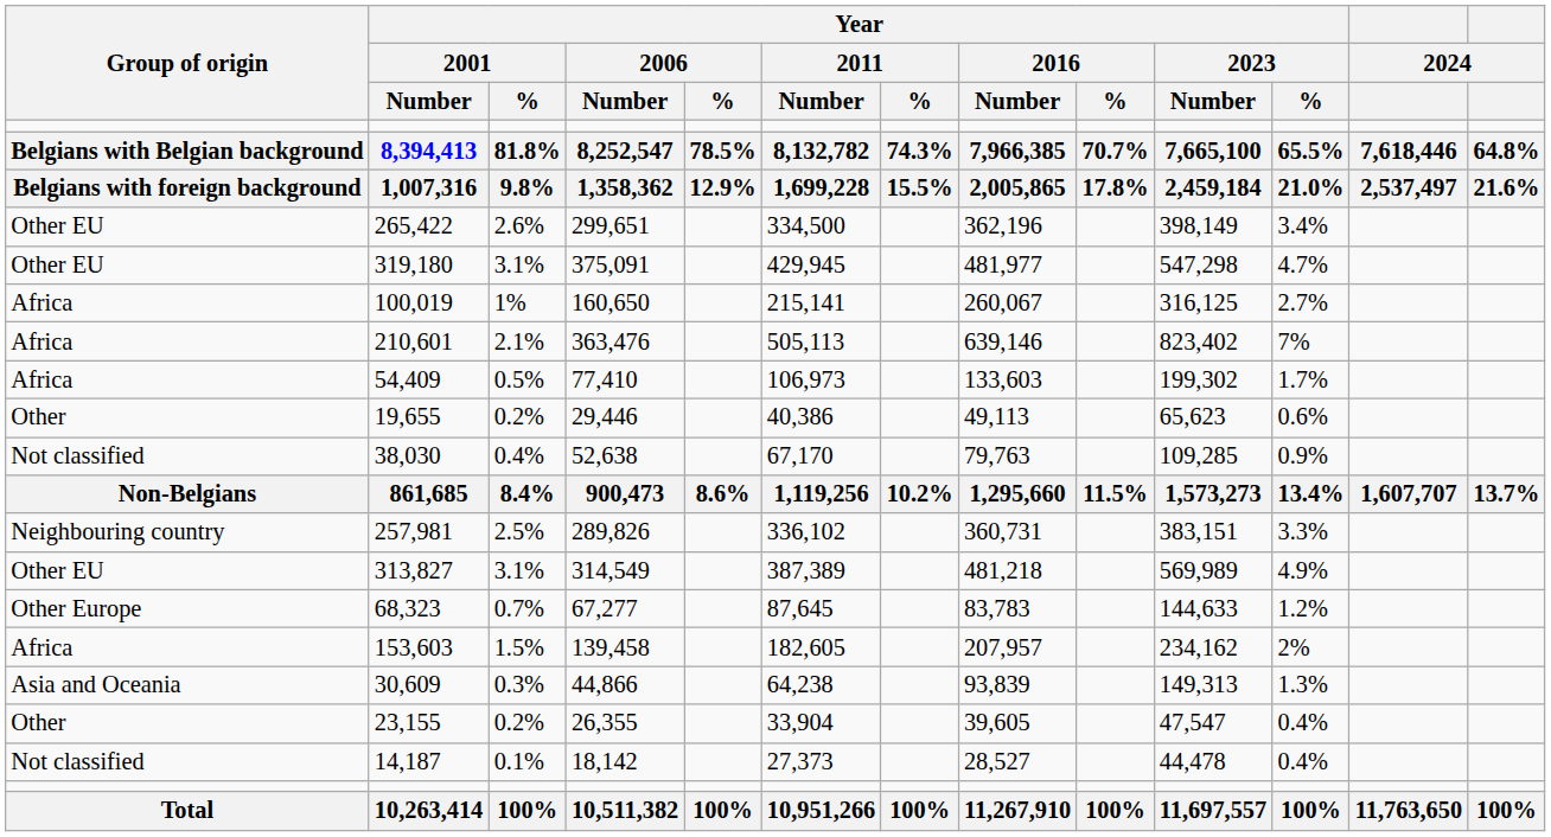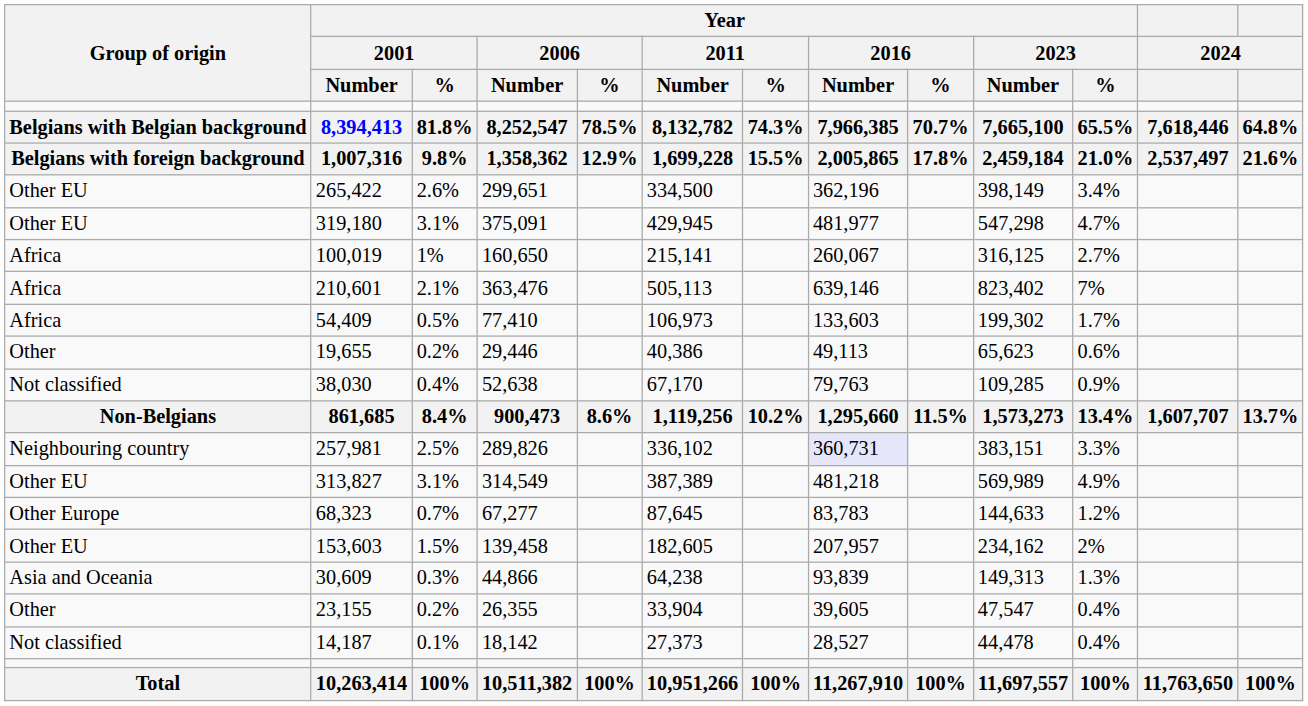 <table class="wikitable sortable mw-collapsible">
 <tr>
 <th rowspan="3">Group of origin</th>
 <th colspan="10">Year</th>
 <th></th>
 <th></th>
 </tr>
 <tr>
 <th colspan="2">2001</th>
 <th colspan="2">2006</th>
 <th colspan="2">2011</th>
 <th colspan="2">2016</th>
 <th colspan="2">2023</th>
 <th colspan="2">2024</th>
 </tr>
 <tr>
 <th>Number</th>
 <th>%</th>
 <th>Number</th>
 <th>%</th>
 <th>Number</th>
 <th>%</th>
 <th>Number</th>
 <th>%</th>
 <th>Number</th>
 <th>%</th>
 <th></th>
 <th></th>
 </tr>
 <tr>
 <td></td>
 <td></td>
 <td></td>
 <td></td>
 <td></td>
 <td></td>
 <td></td>
 <td></td>
 <td></td>
 <td></td>
 <td></td>
 <td></td>
 <td></td>
 </tr>
 <tr>
 <th>Belgians with Belgian background</th>
 <th style="color: blue">8,394,413</th>
 <th>81.8%</th>
 <th>8,252,547</th>
 <th>78.5%</th>
 <th>8,132,782</th>
 <th>74.3%</th>
 <th>7,966,385</th>
 <th>70.7%</th>
 <th>7,665,100</th>
 <th>65.5%</th>
 <th>7,618,446</th>
 <th>64.8%</th>
 </tr>
 <tr>
 <th>Belgians with foreign background</th>
 <th>1,007,316</th>
 <th>9.8%</th>
 <th>1,358,362</th>
 <th>12.9%</th>
 <th>1,699,228</th>
 <th>15.5%</th>
 <th>2,005,865</th>
 <th>17.8%</th>
 <th>2,459,184</th>
 <th>21.0%</th>
 <th>2,537,497</th>
 <th><strong>21.6%</strong></th>
 </tr>
 <tr>
 <td>Other EU</td>
 <td>265,422</td>
 <td>2.6%</td>
 <td>299,651</td>
 <td></td>
 <td>334,500</td>
 <td></td>
 <td>362,196</td>
 <td></td>
 <td>398,149</td>
 <td>3.4%</td>
 <td></td>
 <td></td>
 </tr>
 <tr>
 <td>Other EU</td>
 <td>319,180</td>
 <td>3.1%</td>
 <td>375,091</td>
 <td></td>
 <td>429,945</td>
 <td></td>
 <td>481,977</td>
 <td></td>
 <td>547,298</td>
 <td>4.7%</td>
 <td></td>
 <td></td>
 </tr>
 <tr>
 <td>Africa</td>
 <td>100,019</td>
 <td>1%</td>
 <td>160,650</td>
 <td></td>
 <td>215,141</td>
 <td></td>
 <td>260,067</td>
 <td></td>
 <td>316,125</td>
 <td>2.7%</td>
 <td></td>
 <td></td>
 </tr>
 <tr>
 <td>Africa</td>
 <td>210,601</td>
 <td>2.1%</td>
 <td>363,476</td>
 <td></td>
 <td>505,113</td>
 <td></td>
 <td>639,146</td>
 <td></td>
 <td>823,402</td>
 <td>7%</td>
 <td></td>
 <td></td>
 </tr>
 <tr>
 <td>Africa</td>
 <td>54,409</td>
 <td>0.5%</td>
 <td>77,410</td>
 <td></td>
 <td>106,973</td>
 <td></td>
 <td>133,603</td>
 <td></td>
 <td>199,302</td>
 <td>1.7%</td>
 <td></td>
 <td></td>
 </tr>
 <tr>
 <td>Other</td>
 <td>19,655</td>
 <td>0.2%</td>
 <td>29,446</td>
 <td></td>
 <td>40,386</td>
 <td></td>
 <td>49,113</td>
 <td></td>
 <td>65,623</td>
 <td>0.6%</td>
 <td></td>
 <td></td>
 </tr>
 <tr>
 <td>Not classified</td>
 <td>38,030</td>
 <td>0.4%</td>
 <td>52,638</td>
 <td></td>
 <td>67,170</td>
 <td></td>
 <td>79,763</td>
 <td></td>
 <td>109,285</td>
 <td>0.9%</td>
 <td></td>
 <td></td>
 </tr>
 <tr>
 <th>Non-Belgians</th>
 <th>861,685</th>
 <th>8.4%</th>
 <th>900,473</th>
 <th>8.6%</th>
 <th>1,119,256</th>
 <th>10.2%</th>
 <th>1,295,660</th>
 <th>11.5%</th>
 <th>1,573,273</th>
 <th>13.4%</th>
 <th>1,607,707</th>
 <th><strong>13.7%</strong></th>
 </tr>
 <tr>
 <td>Neighbouring country</td>
 <td>257,981</td>
 <td>2.5%</td>
 <td>289,826</td>
 <td></td>
 <td>336,102</td>
 <td></td>
-<td>360,731</td>
+<td style="background: lavender;">360,731</td>
 <td></td>
 <td>383,151</td>
 <td>3.3%</td>
 <td></td>
 <td></td>
 </tr>
 <tr>
 <td>Other EU</td>
 <td>313,827</td>
 <td>3.1%</td>
 <td>314,549</td>
 <td></td>
 <td>387,389</td>
 <td></td>
 <td>481,218</td>
 <td></td>
 <td>569,989</td>
 <td>4.9%</td>
 <td></td>
 <td></td>
 </tr>
 <tr>
 <td>Other Europe</td>
 <td>68,323</td>
 <td>0.7%</td>
 <td>67,277</td>
 <td></td>
 <td>87,645</td>
 <td></td>
 <td>83,783</td>
 <td></td>
 <td>144,633</td>
 <td>1.2%</td>
 <td></td>
 <td></td>
 </tr>
 <tr>
-<td>Africa</td>
+<td>Other EU</td>
 <td>153,603</td>
 <td>1.5%</td>
 <td>139,458</td>
 <td></td>
 <td>182,605</td>
 <td></td>
 <td>207,957</td>
 <td></td>
 <td>234,162</td>
 <td>2%</td>
 <td></td>
 <td></td>
 </tr>
 <tr>
 <td>Asia and Oceania</td>
 <td>30,609</td>
 <td>0.3%</td>
 <td>44,866</td>
 <td></td>
 <td>64,238</td>
 <td></td>
 <td>93,839</td>
 <td></td>
 <td>149,313</td>
 <td>1.3%</td>
 <td></td>
 <td></td>
 </tr>
 <tr>
 <td>Other</td>
 <td>23,155</td>
 <td>0.2%</td>
 <td>26,355</td>
 <td></td>
 <td>33,904</td>
 <td></td>
 <td>39,605</td>
 <td></td>
 <td>47,547</td>
 <td>0.4%</td>
 <td></td>
 <td></td>
 </tr>
 <tr>
 <td>Not classified</td>
 <td>14,187</td>
 <td>0.1%</td>
 <td>18,142</td>
 <td></td>
 <td>27,373</td>
 <td></td>
 <td>28,527</td>
 <td></td>
 <td>44,478</td>
 <td>0.4%</td>
 <td></td>
 <td></td>
 </tr>
 <tr>
 <td></td>
 <td></td>
 <td></td>
 <td></td>
 <td></td>
 <td></td>
 <td></td>
 <td></td>
 <td></td>
 <td></td>
 <td></td>
 <td></td>
 <td></td>
 </tr>
 <tr>
 <th>Total</th>
 <th>10,263,414</th>
 <th>100%</th>
 <th>10,511,382</th>
 <th>100%</th>
 <th>10,951,266</th>
 <th>100%</th>
 <th>11,267,910</th>
 <th>100%</th>
 <th>11,697,557</th>
 <th>100%</th>
 <th>11,763,650</th>
 <th>100%</th>
 </tr>
 </table>
